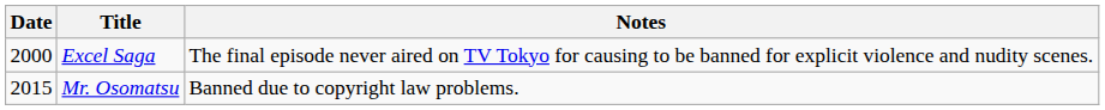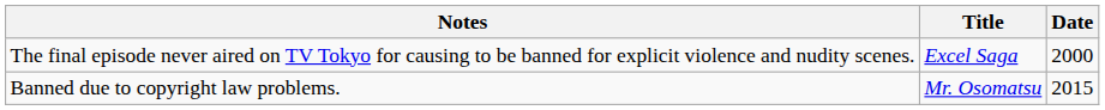 <table class="wikitable sortable">
 <tr>
+<th>Notes</th>
+<th>Title</th>
 <th>Date</th>
-<th>Title</th>
-<th>Notes</th>
 </tr>
 <tr>
+<td>The final episode never aired on <a href='#'>TV Tokyo</a> for causing to be banned for explicit violence and nudity scenes.</td>
+<td><em><a href='#'>Excel Saga</a></em></td>
 <td>2000</td>
-<td><em><a href='#'>Excel Saga</a></em></td>
-<td>The final episode never aired on <a href='#'>TV Tokyo</a> for causing to be banned for explicit violence and nudity scenes.</td>
 </tr>
 <tr>
+<td>Banned due to copyright law problems.</td>
+<td><em><a href='#'>Mr. Osomatsu</a></em></td>
 <td>2015</td>
-<td><em><a href='#'>Mr. Osomatsu</a></em></td>
-<td>Banned due to copyright law problems.</td>
 </tr>
 </table>
